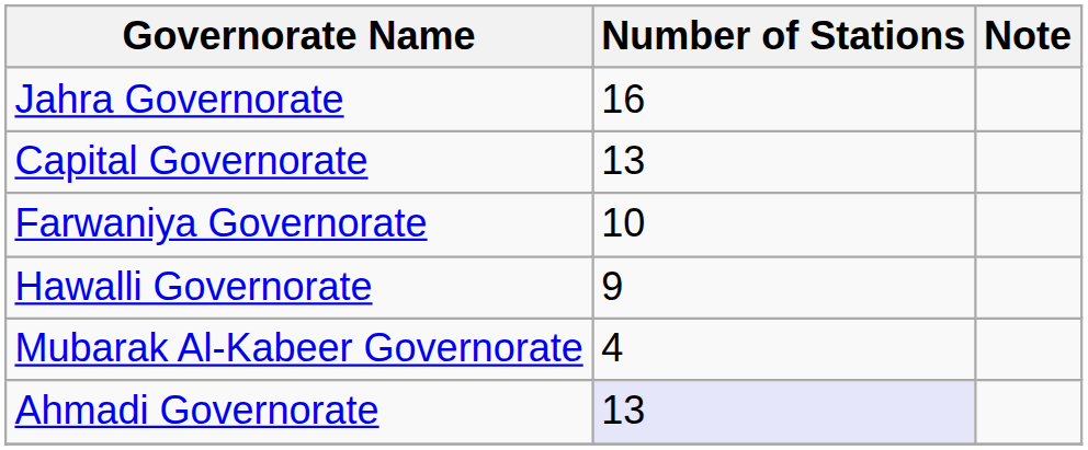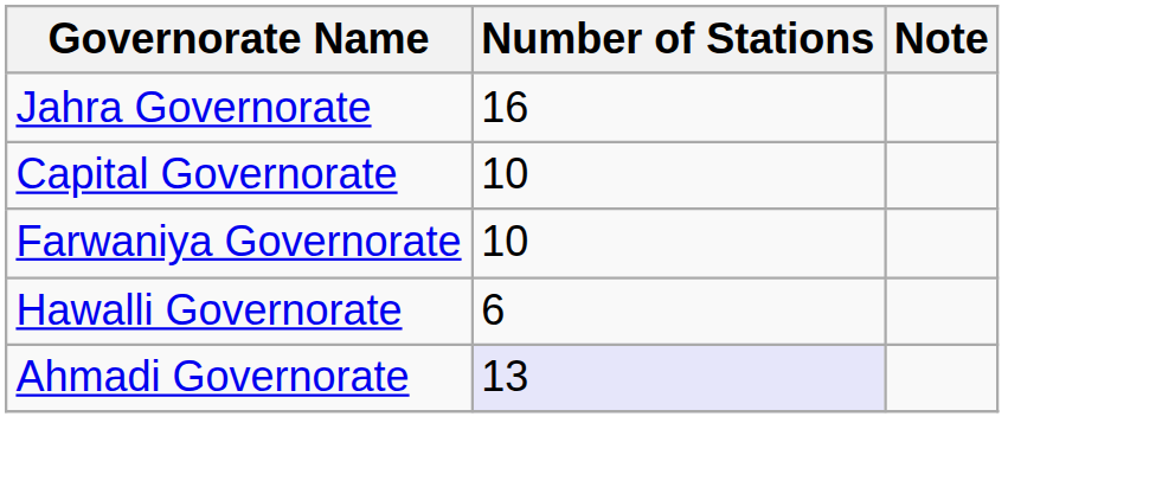 <table class="wikitable">
 <tr>
 <th>Governorate Name</th>
 <th>Number of Stations</th>
 <th>Note</th>
 </tr>
 <tr>
 <td><a href='#'>Jahra Governorate</a></td>
 <td>16</td>
 <td></td>
 </tr>
 <tr>
 <td><a href='#'>Capital Governorate</a></td>
-<td>13</td>
+<td>10</td>
 <td></td>
 </tr>
 <tr>
 <td><a href='#'>Farwaniya Governorate</a></td>
 <td>10</td>
 <td></td>
 </tr>
 <tr>
 <td><a href='#'>Hawalli Governorate</a></td>
-<td>9</td>
-<td></td>
-</tr>
-<tr>
-<td><a href='#'>Mubarak Al-Kabeer Governorate</a></td>
-<td>4</td>
+<td>6</td>
 <td></td>
 </tr>
 <tr>
 <td><a href='#'>Ahmadi Governorate</a></td>
 <td style="background: lavender;">13</td>
 <td></td>
 </tr>
 <tr>
 </tr>
 </table>
